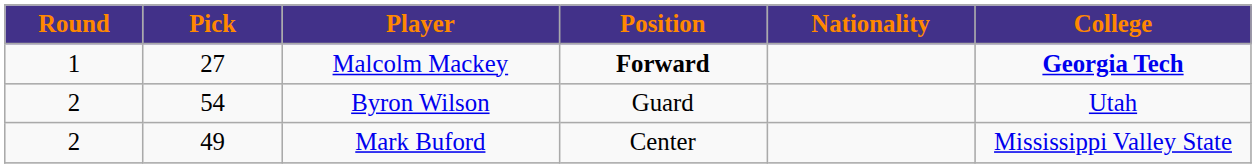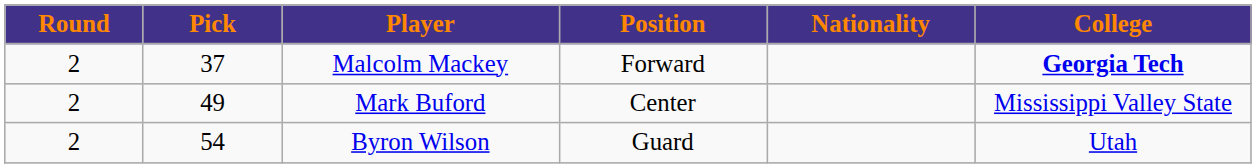 <table class="wikitable sortable">
 <tr>
 <th style="background:#423189; color:#FF8800" width="10%">Round</th>
 <th style="background:#423189; color:#FF8800" width="10%">Pick</th>
 <th style="background:#423189; color:#FF8800" width="20%">Player</th>
 <th style="background:#423189; color:#FF8800" width="15%">Position</th>
 <th style="background:#423189; color:#FF8800" width="15%">Nationality</th>
 <th style="background:#423189; color:#FF8800" width="20%">College</th>
 </tr>
 <tr style="text-align: center">
-<td>1</td>
-<td>27</td>
+<td>2</td>
+<td>37</td>
 <td><a href='#'>Malcolm Mackey</a></td>
-<td><strong>Forward</strong></td>
+<td>Forward</td>
 <td></td>
 <td><strong><a href='#'>Georgia Tech</a></strong></td>
+</tr>
+<tr style="text-align: center">
+<td>2</td>
+<td>49</td>
+<td><a href='#'>Mark Buford</a></td>
+<td>Center</td>
+<td></td>
+<td><a href='#'>Mississippi Valley State</a></td>
 </tr>
 <tr style="text-align: center">
 <td>2</td>
 <td>54</td>
 <td><a href='#'>Byron Wilson</a></td>
 <td>Guard</td>
 <td></td>
 <td><a href='#'>Utah</a></td>
 </tr>
-<tr style="text-align: center">
-<td>2</td>
-<td>49</td>
-<td><a href='#'>Mark Buford</a></td>
-<td>Center</td>
-<td></td>
-<td><a href='#'>Mississippi Valley State</a></td>
-</tr>
 </table>
